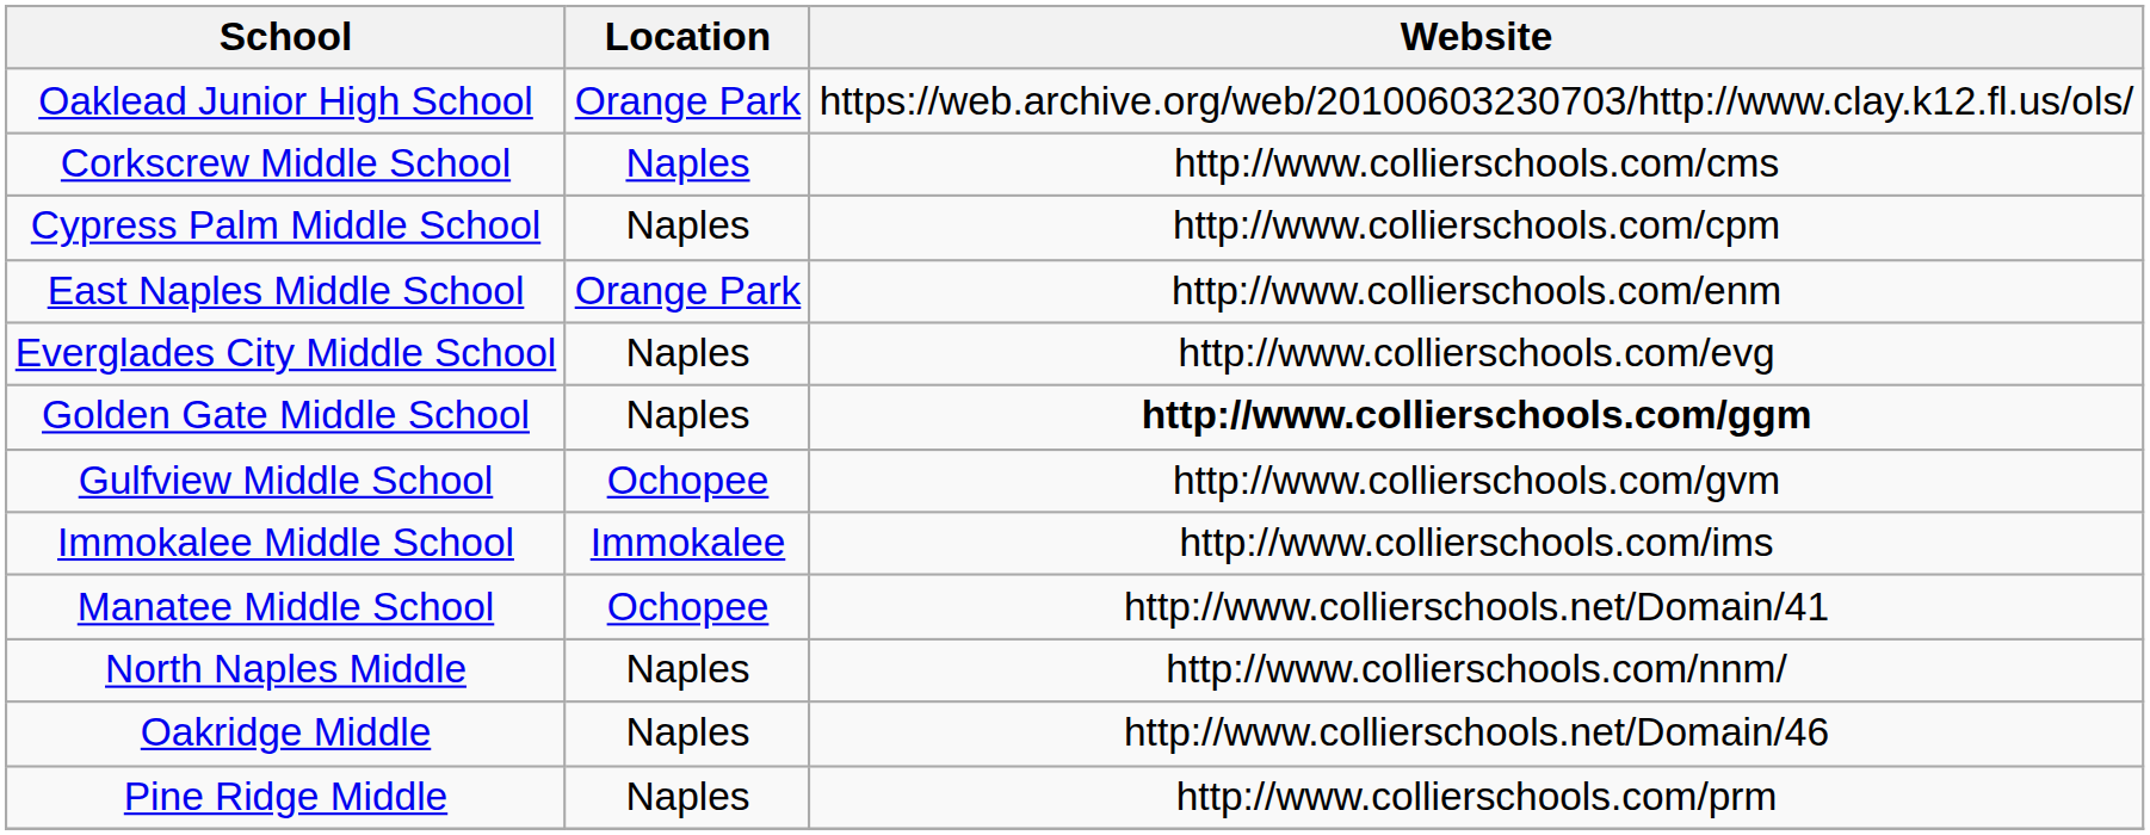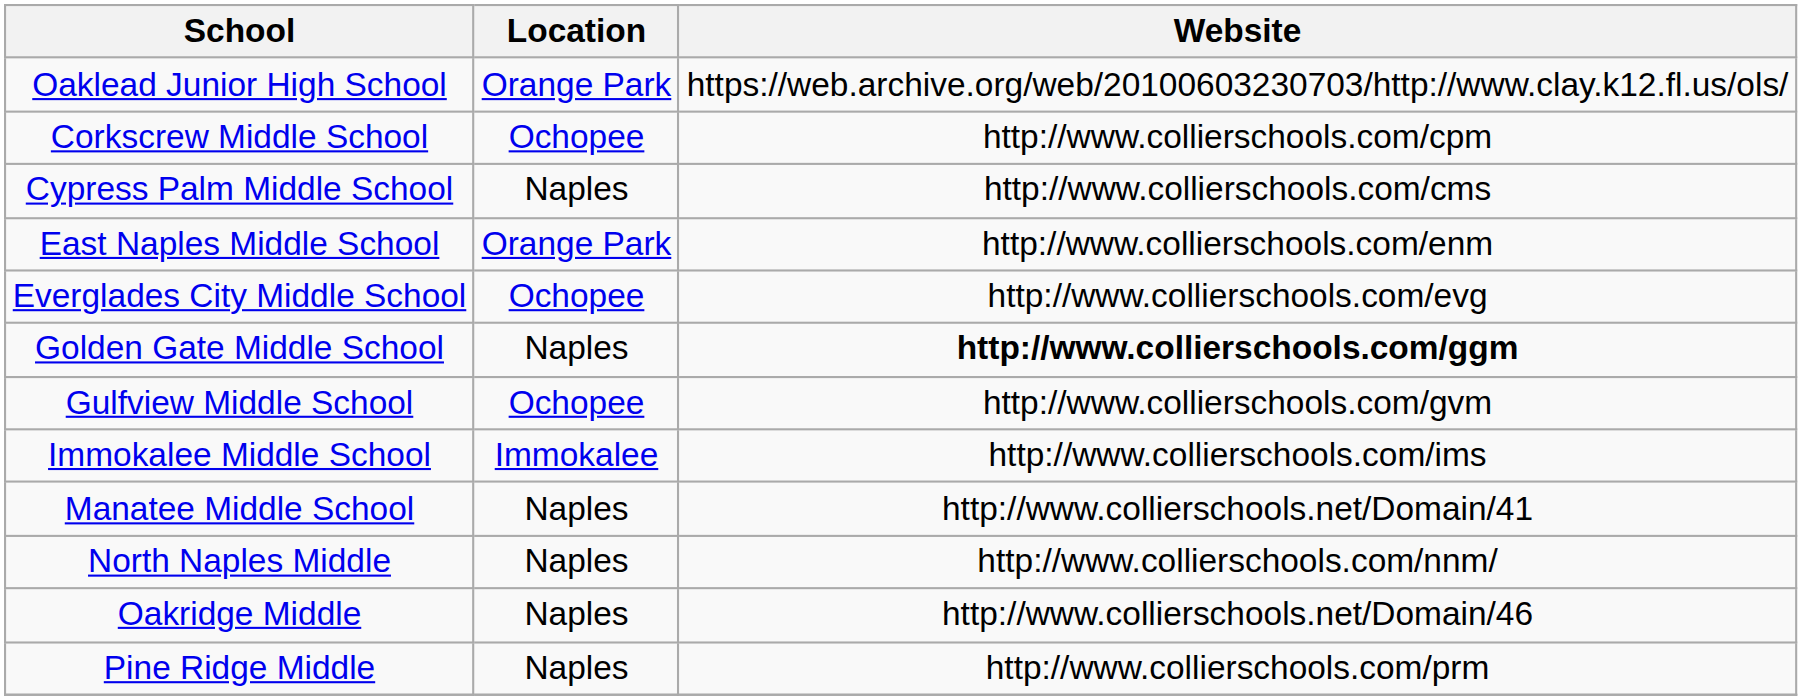 <table class="wikitable" style="text-align:center">
 <tr>
 <th>School</th>
 <th>Location</th>
 <th>Website</th>
 </tr>
 <tr>
 <td><a href='#'>Oaklead Junior High School</a></td>
 <td><a href='#'>Orange Park</a></td>
 <td>https://web.archive.org/web/20100603230703/http://www.clay.k12.fl.us/ols/</td>
 </tr>
 <tr>
 <td><a href='#'>Corkscrew Middle School</a></td>
-<td><a href='#'>Naples</a></td>
-<td>http://www.collierschools.com/cms</td>
+<td><a href='#'>Ochopee</a></td>
+<td>http://www.collierschools.com/cpm</td>
 </tr>
 <tr>
 <td><a href='#'>Cypress Palm Middle School</a></td>
 <td>Naples</td>
-<td>http://www.collierschools.com/cpm</td>
+<td>http://www.collierschools.com/cms</td>
 </tr>
 <tr>
 <td><a href='#'>East Naples Middle School</a></td>
 <td><a href='#'>Orange Park</a></td>
 <td>http://www.collierschools.com/enm</td>
 </tr>
 <tr>
 <td><a href='#'>Everglades City Middle School</a></td>
-<td>Naples</td>
+<td><a href='#'>Ochopee</a></td>
 <td>http://www.collierschools.com/evg</td>
 </tr>
 <tr>
 <td><a href='#'>Golden Gate Middle School</a></td>
 <td>Naples</td>
 <td><strong>http://www.collierschools.com/ggm</strong></td>
 </tr>
 <tr>
 <td><a href='#'>Gulfview Middle School</a></td>
 <td><a href='#'>Ochopee</a></td>
 <td>http://www.collierschools.com/gvm</td>
 </tr>
 <tr>
 <td><a href='#'>Immokalee Middle School</a></td>
 <td><a href='#'>Immokalee</a></td>
 <td>http://www.collierschools.com/ims</td>
 </tr>
 <tr>
 <td><a href='#'>Manatee Middle School</a></td>
-<td><a href='#'>Ochopee</a></td>
+<td>Naples</td>
 <td>http://www.collierschools.net/Domain/41</td>
 </tr>
 <tr>
 <td><a href='#'>North Naples Middle</a></td>
 <td>Naples</td>
 <td>http://www.collierschools.com/nnm/</td>
 </tr>
 <tr>
 <td><a href='#'>Oakridge Middle</a></td>
 <td>Naples</td>
 <td>http://www.collierschools.net/Domain/46</td>
 </tr>
 <tr>
 <td><a href='#'>Pine Ridge Middle</a></td>
 <td>Naples</td>
 <td>http://www.collierschools.com/prm</td>
 </tr>
 <tr>
 </tr>
 </table>
